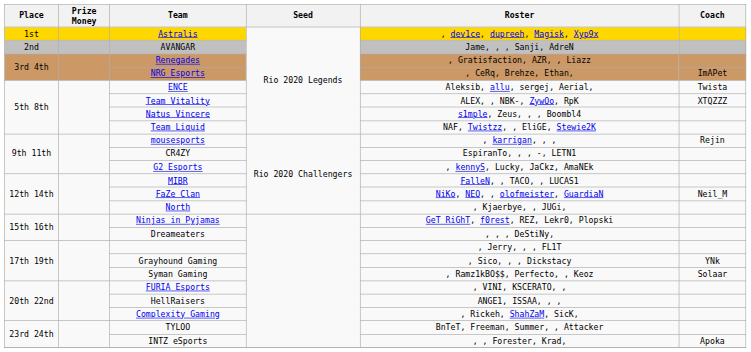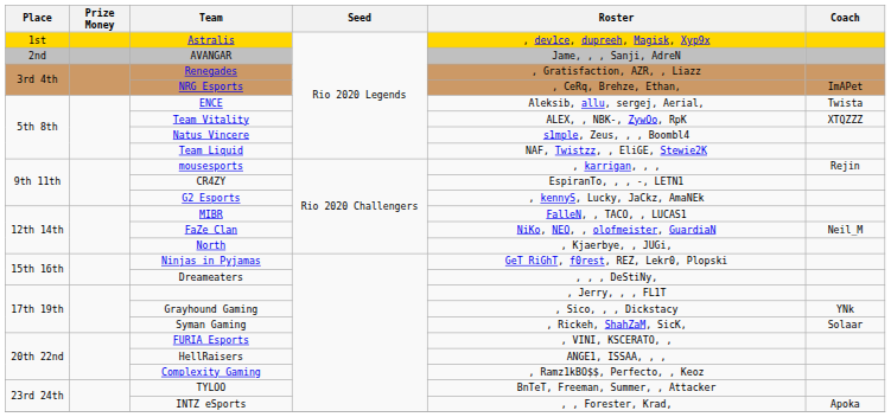 <table class="wikitable" style="text-align:center">
 <tr>
 <th width="80px">Place</th>
 <th width="75px">Prize Money</th>
 <th width="210">Team</th>
 <th width="175px">Seed</th>
 <th width="500px">Roster</th>
 <th width="100">Coach</th>
 </tr>
 <tr>
 <td style="text-align:center; background:gold;">1st</td>
 <td style="text-align:center; background:gold;"></td>
 <td style="text-align:center; background:gold;"><a href='#'>Astralis</a></td>
 <td rowspan="8">Rio 2020 Legends</td>
 <td style="text-align:center; background:gold;">,  <a href='#'>dev1ce</a>,  <a href='#'>dupreeh</a>,  <a href='#'>Magisk</a>,  <a href='#'>Xyp9x</a></td>
 <td style="text-align:center; background:gold;"></td>
 </tr>
 <tr>
 <td style="text-align:center; background:silver;">2nd</td>
 <td style="text-align:center; background:silver;"></td>
 <td style="text-align:center; background:silver;">AVANGAR</td>
 <td style="text-align:center; background:silver;">Jame,  ,  ,  Sanji,  AdreN</td>
 <td style="text-align:center; background:silver;"></td>
 </tr>
 <tr>
 <td style="text-align:center; background:#c96;" rowspan="2">3rd  4th</td>
 <td style="text-align:center; background:#c96;" rowspan="2"></td>
 <td style="text-align:center; background:#c96;"><a href='#'>Renegades</a></td>
 <td style="text-align:center; background:#c96;">,  Gratisfaction,  AZR,  ,  Liazz</td>
 <td style="text-align:center; background:#c96;"></td>
 </tr>
 <tr>
 <td style="text-align:center; background:#c96;"><a href='#'>NRG Esports</a></td>
 <td style="text-align:center; background:#c96;">,  CeRq,  Brehze,  Ethan,  </td>
 <td style="text-align:center; background:#c96;">ImAPet</td>
 </tr>
 <tr>
 <td rowspan="4">5th  8th</td>
 <td rowspan="4"></td>
 <td><a href='#'>ENCE</a></td>
 <td>Aleksib,  <a href='#'>allu</a>,  sergej,  Aerial,  </td>
 <td>Twista</td>
 </tr>
 <tr>
 <td><a href='#'>Team Vitality</a></td>
 <td>ALEX,  ,  NBK-,  <a href='#'>ZywOo</a>,  RpK</td>
 <td>XTQZZZ</td>
 </tr>
 <tr>
 <td><a href='#'>Natus Vincere</a></td>
 <td><a href='#'>s1mple</a>,  Zeus,  ,  ,  Boombl4</td>
 <td></td>
 </tr>
 <tr>
 <td><a href='#'>Team Liquid</a></td>
 <td>NAF,  <a href='#'>Twistzz</a>,  ,  EliGE,  <a href='#'>Stewie2K</a></td>
 <td></td>
 </tr>
 <tr>
 <td rowspan="3">9th  11th</td>
 <td rowspan="3"></td>
 <td><a href='#'>mousesports</a></td>
 <td rowspan="6">Rio 2020 Challengers</td>
 <td>,  <a href='#'>karrigan</a>, ,  ,  </td>
 <td>Rejin</td>
 </tr>
 <tr>
 <td>CR4ZY</td>
 <td>EspiranTo,  ,  ,  -,  LETN1</td>
 <td></td>
 </tr>
 <tr>
 <td><a href='#'>G2 Esports</a></td>
 <td>,  <a href='#'>kennyS</a>,  Lucky,  JaCkz,  AmaNEk</td>
 <td></td>
 </tr>
 <tr>
 <td rowspan="3">12th  14th</td>
 <td rowspan="3"></td>
 <td><a href='#'>MIBR</a></td>
 <td><a href='#'>FalleN</a>,  ,  TACO,  ,  LUCAS1</td>
 <td></td>
 </tr>
 <tr>
 <td><a href='#'>FaZe Clan</a></td>
 <td><a href='#'>NiKo</a>,  <a href='#'>NEO</a>,  ,  <a href='#'>olofmeister</a>,  <a href='#'>GuardiaN</a></td>
 <td>Neil_M</td>
 </tr>
 <tr>
 <td><a href='#'>North</a></td>
 <td>,  Kjaerbye,  ,  JUGi,  </td>
 <td></td>
 </tr>
 <tr>
 <td rowspan="2">15th  16th</td>
 <td rowspan="2"></td>
 <td><a href='#'>Ninjas in Pyjamas</a></td>
 <td rowspan="10"></td>
 <td><a href='#'>GeT RiGhT</a>,  <a href='#'>f0rest</a>,  REZ,  Lekr0,  Plopski</td>
 <td></td>
 </tr>
 <tr>
 <td>Dreameaters</td>
 <td>,  ,  ,  DeStiNy,  </td>
 <td></td>
 </tr>
 <tr>
 <td rowspan="3">17th  19th</td>
 <td rowspan="3"></td>
 <td></td>
 <td>,  Jerry,  ,  ,  FL1T</td>
 <td></td>
 </tr>
 <tr>
 <td>Grayhound Gaming</td>
 <td>,  Sico,  ,  ,  Dickstacy</td>
 <td>YNk</td>
 </tr>
 <tr>
 <td>Syman Gaming</td>
-<td>,  Ramz1kBO$$,  Perfecto,  ,  Keoz</td>
+<td>,  Rickeh,  <a href='#'>ShahZaM</a>,  SicK,   </td>
 <td>Solaar</td>
 </tr>
 <tr>
 <td rowspan="3">20th  22nd</td>
 <td rowspan="3"></td>
 <td><a href='#'>FURIA Esports</a></td>
 <td>,  VINI,  KSCERATO,  ,  </td>
 <td></td>
 </tr>
 <tr>
 <td>HellRaisers</td>
 <td>ANGE1,  ISSAA,  ,  ,  </td>
 <td></td>
 </tr>
 <tr>
 <td><a href='#'>Complexity Gaming</a></td>
-<td>,  Rickeh,  <a href='#'>ShahZaM</a>,  SicK,   </td>
+<td>,  Ramz1kBO$$,  Perfecto,  ,  Keoz</td>
 <td></td>
 </tr>
 <tr>
 <td rowspan="2">23rd  24th</td>
 <td rowspan="2"></td>
 <td>TYLOO</td>
 <td>BnTeT,  Freeman,  Summer,  ,  Attacker</td>
 <td></td>
 </tr>
 <tr>
 <td>INTZ eSports</td>
 <td>,  ,  Forester,  Krad,  </td>
 <td>Apoka</td>
 </tr>
 <tr>
 </tr>
 </table>
